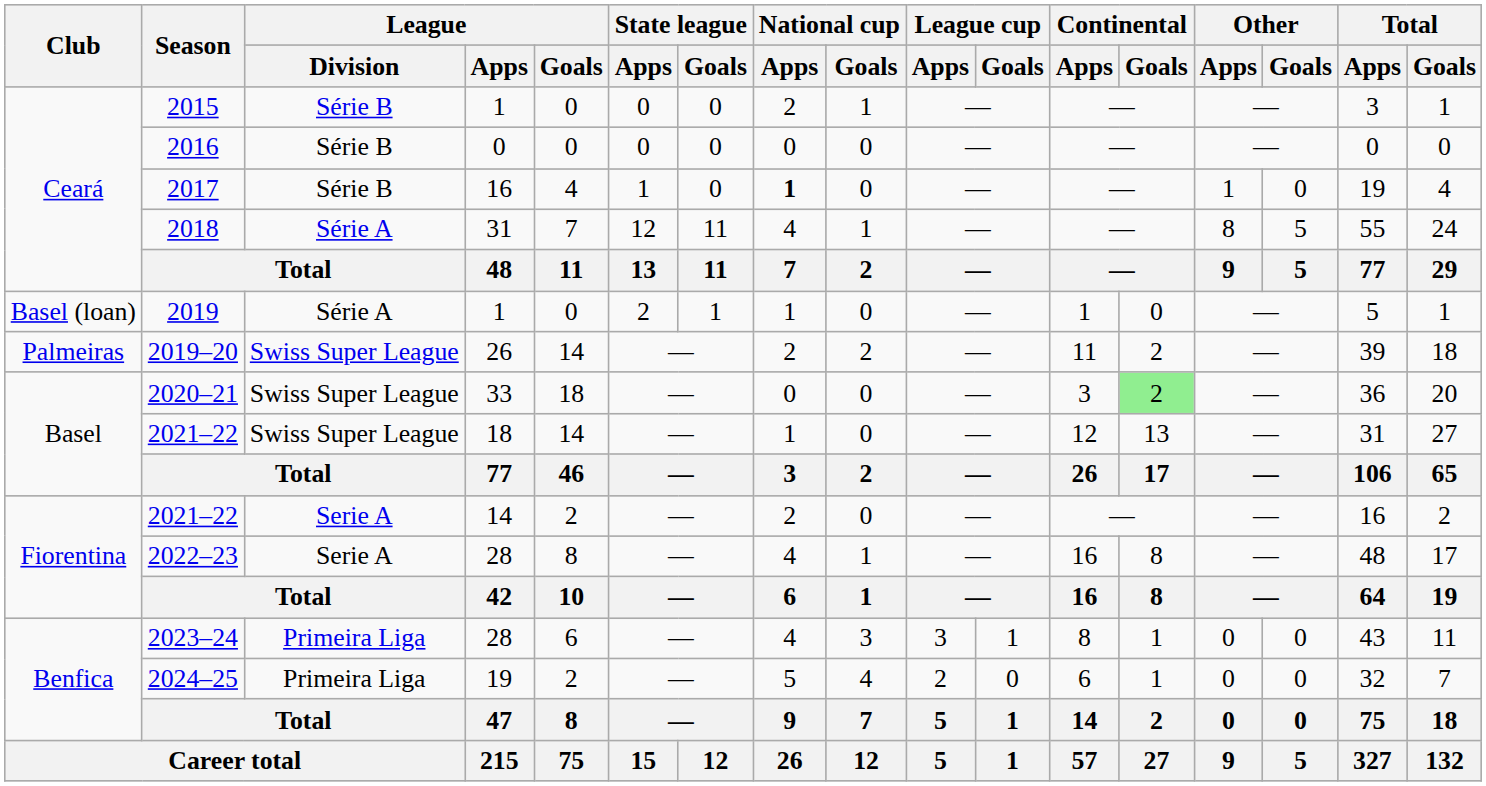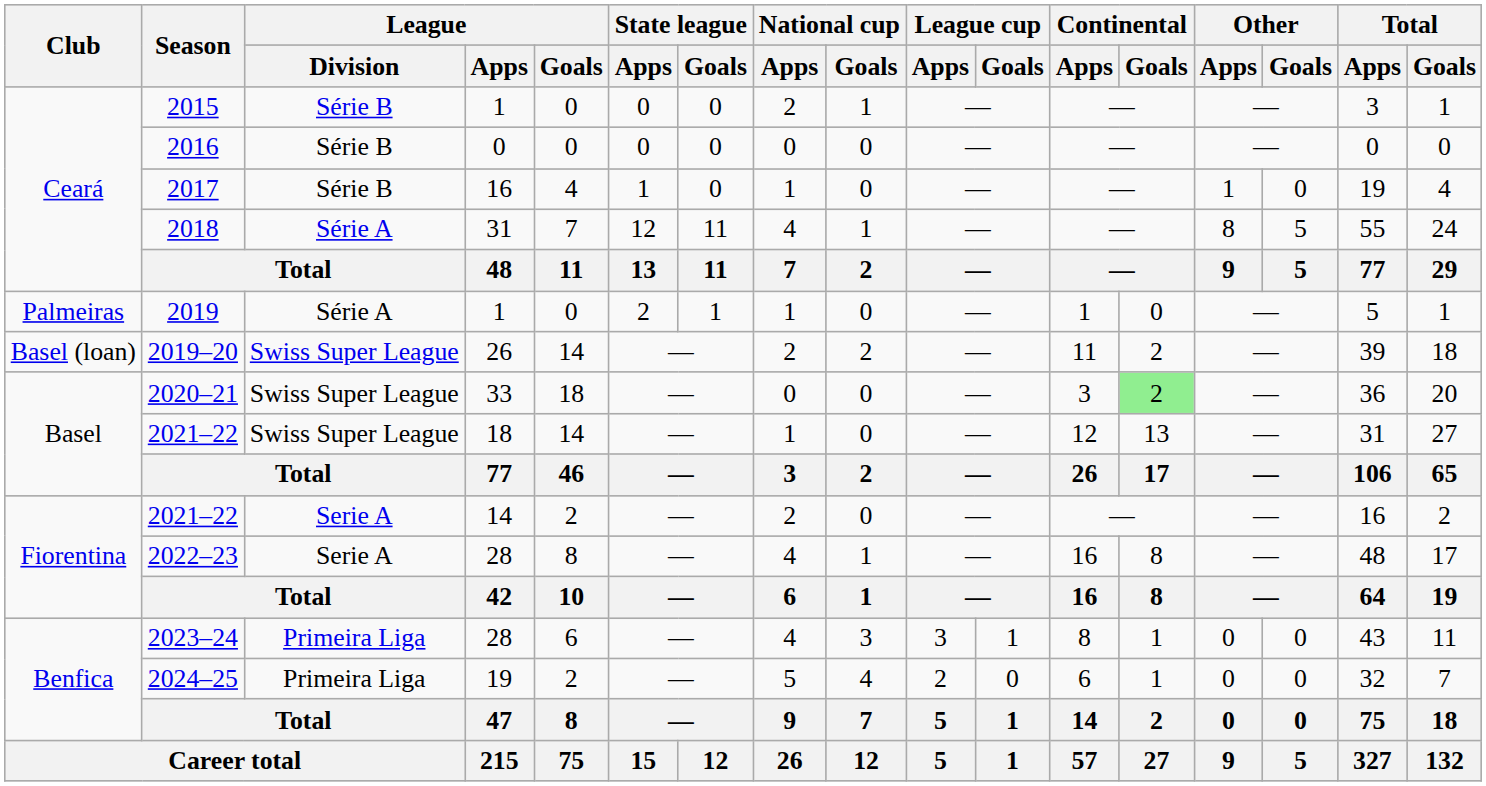 <table class="wikitable" style="text-align:center">
 <tr>
 <th rowspan="2">Club</th>
 <th rowspan="2">Season</th>
 <th colspan="3">League</th>
 <th colspan="2">State league</th>
 <th colspan="2">National cup</th>
 <th colspan="2">League cup</th>
 <th colspan="2">Continental</th>
 <th colspan="2">Other</th>
 <th colspan="2">Total</th>
 </tr>
 <tr>
 <th>Division</th>
 <th>Apps</th>
 <th>Goals</th>
 <th>Apps</th>
 <th>Goals</th>
 <th>Apps</th>
 <th>Goals</th>
 <th>Apps</th>
 <th>Goals</th>
 <th>Apps</th>
 <th>Goals</th>
 <th>Apps</th>
 <th>Goals</th>
 <th>Apps</th>
 <th>Goals</th>
 </tr>
 <tr>
 <td rowspan="5"><a href='#'>Ceará</a></td>
 <td><a href='#'>2015</a></td>
 <td><a href='#'>Série B</a></td>
 <td>1</td>
 <td>0</td>
 <td>0</td>
 <td>0</td>
 <td>2</td>
 <td>1</td>
 <td colspan="2">—</td>
 <td colspan="2">—</td>
 <td colspan="2">—</td>
 <td>3</td>
 <td>1</td>
 </tr>
 <tr>
 <td><a href='#'>2016</a></td>
 <td>Série B</td>
 <td>0</td>
 <td>0</td>
 <td>0</td>
 <td>0</td>
 <td>0</td>
 <td>0</td>
 <td colspan="2">—</td>
 <td colspan="2">—</td>
 <td colspan="2">—</td>
 <td>0</td>
 <td>0</td>
 </tr>
 <tr>
 <td><a href='#'>2017</a></td>
 <td>Série B</td>
 <td>16</td>
 <td>4</td>
 <td>1</td>
 <td>0</td>
-<td><strong>1</strong></td>
+<td>1</td>
 <td>0</td>
 <td colspan="2">—</td>
 <td colspan="2">—</td>
 <td>1</td>
 <td>0</td>
 <td>19</td>
 <td>4</td>
 </tr>
 <tr>
 <td><a href='#'>2018</a></td>
 <td><a href='#'>Série A</a></td>
 <td>31</td>
 <td>7</td>
 <td>12</td>
 <td>11</td>
 <td>4</td>
 <td>1</td>
 <td colspan="2">—</td>
 <td colspan="2">—</td>
 <td>8</td>
 <td>5</td>
 <td>55</td>
 <td>24</td>
 </tr>
 <tr>
 <th colspan="2">Total</th>
 <th>48</th>
 <th>11</th>
 <th>13</th>
 <th>11</th>
 <th>7</th>
 <th>2</th>
 <th colspan="2">—</th>
 <th colspan="2">—</th>
 <th>9</th>
 <th>5</th>
 <th>77</th>
 <th>29</th>
 </tr>
 <tr>
-<td><a href='#'>Basel</a> (loan)</td>
+<td><a href='#'>Palmeiras</a></td>
 <td><a href='#'>2019</a></td>
 <td>Série A</td>
 <td>1</td>
 <td>0</td>
 <td>2</td>
 <td>1</td>
 <td>1</td>
 <td>0</td>
 <td colspan="2">—</td>
 <td>1</td>
 <td>0</td>
 <td colspan="2">—</td>
 <td>5</td>
 <td>1</td>
 </tr>
 <tr>
-<td><a href='#'>Palmeiras</a></td>
+<td><a href='#'>Basel</a> (loan)</td>
 <td><a href='#'>2019–20</a></td>
 <td><a href='#'>Swiss Super League</a></td>
 <td>26</td>
 <td>14</td>
 <td colspan="2">—</td>
 <td>2</td>
 <td>2</td>
 <td colspan="2">—</td>
 <td>11</td>
 <td>2</td>
 <td colspan="2">—</td>
 <td>39</td>
 <td>18</td>
 </tr>
 <tr>
 <td rowspan="3">Basel</td>
 <td><a href='#'>2020–21</a></td>
 <td>Swiss Super League</td>
 <td>33</td>
 <td>18</td>
 <td colspan="2">—</td>
 <td>0</td>
 <td>0</td>
 <td colspan="2">—</td>
 <td>3</td>
 <td style="background: lightgreen;">2</td>
 <td colspan="2">—</td>
 <td>36</td>
 <td>20</td>
 </tr>
 <tr>
 <td><a href='#'>2021–22</a></td>
 <td>Swiss Super League</td>
 <td>18</td>
 <td>14</td>
 <td colspan="2">—</td>
 <td>1</td>
 <td>0</td>
 <td colspan="2">—</td>
 <td>12</td>
 <td>13</td>
 <td colspan="2">—</td>
 <td>31</td>
 <td>27</td>
 </tr>
 <tr>
 <th colspan="2">Total</th>
 <th>77</th>
 <th>46</th>
 <th colspan="2">—</th>
 <th>3</th>
 <th>2</th>
 <th colspan="2">—</th>
 <th>26</th>
 <th>17</th>
 <th colspan="2">—</th>
 <th>106</th>
 <th>65</th>
 </tr>
 <tr>
 <td rowspan="3"><a href='#'>Fiorentina</a></td>
 <td><a href='#'>2021–22</a></td>
 <td><a href='#'>Serie A</a></td>
 <td>14</td>
 <td>2</td>
 <td colspan="2">—</td>
 <td>2</td>
 <td>0</td>
 <td colspan="2">—</td>
 <td colspan="2">—</td>
 <td colspan="2">—</td>
 <td>16</td>
 <td>2</td>
 </tr>
 <tr>
 <td><a href='#'>2022–23</a></td>
 <td>Serie A</td>
 <td>28</td>
 <td>8</td>
 <td colspan="2">—</td>
 <td>4</td>
 <td>1</td>
 <td colspan="2">—</td>
 <td>16</td>
 <td>8</td>
 <td colspan="2">—</td>
 <td>48</td>
 <td>17</td>
 </tr>
 <tr>
 <th colspan="2">Total</th>
 <th>42</th>
 <th>10</th>
 <th colspan="2">—</th>
 <th>6</th>
 <th>1</th>
 <th colspan="2">—</th>
 <th>16</th>
 <th>8</th>
 <th colspan="2">—</th>
 <th>64</th>
 <th>19</th>
 </tr>
 <tr>
 <td rowspan="3"><a href='#'>Benfica</a></td>
 <td><a href='#'>2023–24</a></td>
 <td><a href='#'>Primeira Liga</a></td>
 <td>28</td>
 <td>6</td>
 <td colspan="2">—</td>
 <td>4</td>
 <td>3</td>
 <td>3</td>
 <td>1</td>
 <td>8</td>
 <td>1</td>
 <td>0</td>
 <td>0</td>
 <td>43</td>
 <td>11</td>
 </tr>
 <tr>
 <td><a href='#'>2024–25</a></td>
 <td>Primeira Liga</td>
 <td>19</td>
 <td>2</td>
 <td colspan="2">—</td>
 <td>5</td>
 <td>4</td>
 <td>2</td>
 <td>0</td>
 <td>6</td>
 <td>1</td>
 <td>0</td>
 <td>0</td>
 <td>32</td>
 <td>7</td>
 </tr>
 <tr>
 <th colspan="2">Total</th>
 <th>47</th>
 <th>8</th>
 <th colspan="2">—</th>
 <th>9</th>
 <th>7</th>
 <th>5</th>
 <th>1</th>
 <th>14</th>
 <th>2</th>
 <th>0</th>
 <th>0</th>
 <th>75</th>
 <th>18</th>
 </tr>
 <tr>
 <th colspan="3">Career total</th>
 <th>215</th>
 <th>75</th>
 <th>15</th>
 <th>12</th>
 <th>26</th>
 <th>12</th>
 <th>5</th>
 <th>1</th>
 <th>57</th>
 <th>27</th>
 <th>9</th>
 <th>5</th>
 <th>327</th>
 <th>132</th>
 </tr>
 </table>
